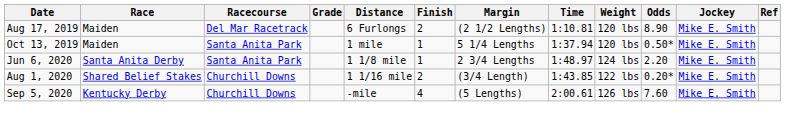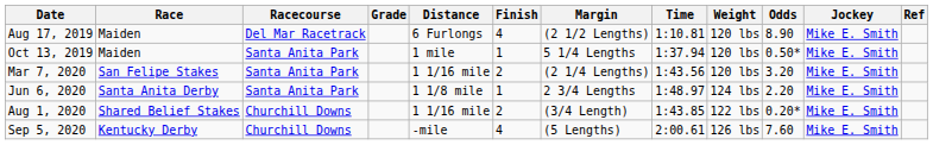 <table class="wikitable">
 <tr>
 <th>Date</th>
 <th>Race</th>
 <th>Racecourse</th>
 <th>Grade</th>
 <th>Distance</th>
 <th>Finish</th>
 <th>Margin</th>
 <th>Time</th>
 <th>Weight</th>
 <th>Odds</th>
 <th>Jockey</th>
 <th>Ref</th>
 </tr>
 <tr>
 <td>Aug 17, 2019</td>
 <td>Maiden</td>
 <td><a href='#'>Del Mar Racetrack</a></td>
 <td></td>
 <td>6 Furlongs</td>
-<td>2</td>
+<td>4</td>
 <td>(2 1/2 Lengths)</td>
 <td>1:10.81</td>
 <td>120 lbs</td>
 <td>8.90</td>
 <td><a href='#'>Mike E. Smith</a></td>
 <td></td>
 </tr>
 <tr>
 <td>Oct 13, 2019</td>
 <td>Maiden</td>
 <td><a href='#'>Santa Anita Park</a></td>
 <td></td>
 <td>1 mile</td>
 <td>1</td>
 <td>5 1/4 Lengths</td>
 <td>1:37.94</td>
 <td>120 lbs</td>
 <td>0.50*</td>
+<td><a href='#'>Mike E. Smith</a></td>
+<td></td>
+</tr>
+<tr>
+<td>Mar 7, 2020</td>
+<td><a href='#'>San Felipe Stakes</a></td>
+<td><a href='#'>Santa Anita Park</a></td>
+<td></td>
+<td>1 1/16 mile</td>
+<td>2</td>
+<td>(2 1/4 Lengths)</td>
+<td>1:43.56</td>
+<td>120 lbs</td>
+<td>3.20</td>
 <td><a href='#'>Mike E. Smith</a></td>
 <td></td>
 </tr>
 <tr>
 <td>Jun 6, 2020</td>
 <td><a href='#'>Santa Anita Derby</a></td>
 <td><a href='#'>Santa Anita Park</a></td>
 <td></td>
 <td>1 1/8 mile</td>
 <td>1</td>
 <td>2 3/4 Lengths</td>
 <td>1:48.97</td>
 <td>124 lbs</td>
 <td>2.20</td>
 <td><a href='#'>Mike E. Smith</a></td>
 <td></td>
 </tr>
 <tr>
 <td>Aug 1, 2020</td>
 <td><a href='#'>Shared Belief Stakes</a></td>
 <td><a href='#'>Churchill Downs</a></td>
 <td></td>
 <td>1 1/16 mile</td>
 <td>2</td>
 <td>(3/4 Length)</td>
 <td>1:43.85</td>
 <td>122 lbs</td>
 <td>0.20*</td>
 <td><a href='#'>Mike E. Smith</a></td>
 <td></td>
 </tr>
 <tr>
 <td>Sep 5, 2020</td>
 <td><a href='#'>Kentucky Derby</a></td>
 <td><a href='#'>Churchill Downs</a></td>
 <td></td>
 <td>-mile</td>
 <td>4</td>
 <td>(5 Lengths)</td>
 <td>2:00.61</td>
 <td>126 lbs</td>
 <td>7.60</td>
 <td><a href='#'>Mike E. Smith</a></td>
 <td></td>
 </tr>
 </table>
